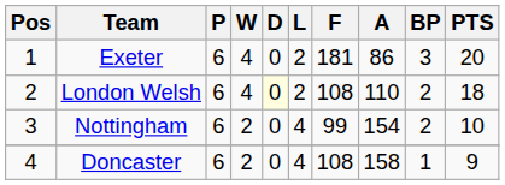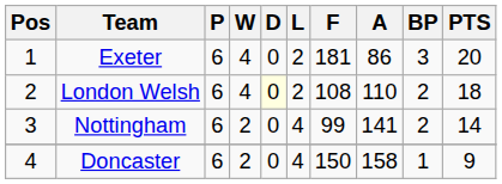 <table class="wikitable" style="text-align:center;">
 <tr>
 <th>Pos</th>
 <th>Team</th>
 <th>P</th>
 <th>W</th>
 <th>D</th>
 <th>L</th>
 <th>F</th>
 <th>A</th>
 <th>BP</th>
 <th>PTS</th>
 </tr>
 <tr>
 <td>1</td>
 <td><a href='#'>Exeter</a></td>
 <td>6</td>
 <td>4</td>
 <td>0</td>
 <td>2</td>
 <td>181</td>
 <td>86</td>
 <td>3</td>
 <td>20</td>
 </tr>
 <tr>
 <td>2</td>
 <td><a href='#'>London Welsh</a></td>
 <td>6</td>
 <td>4</td>
 <td style="background: lightyellow;">0</td>
 <td>2</td>
 <td>108</td>
 <td>110</td>
 <td>2</td>
 <td>18</td>
 </tr>
 <tr>
 <td>3</td>
 <td><a href='#'>Nottingham</a></td>
 <td>6</td>
 <td>2</td>
 <td>0</td>
 <td>4</td>
 <td>99</td>
-<td>154</td>
+<td>141</td>
 <td>2</td>
-<td>10</td>
+<td>14</td>
 </tr>
 <tr>
 </tr>
 <tr>
 <td>4</td>
 <td><a href='#'>Doncaster</a></td>
 <td>6</td>
 <td>2</td>
 <td>0</td>
 <td>4</td>
-<td>108</td>
+<td>150</td>
 <td>158</td>
 <td>1</td>
 <td>9</td>
 </tr>
 </table>
